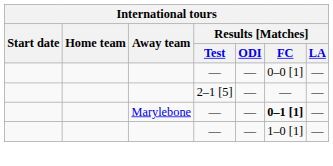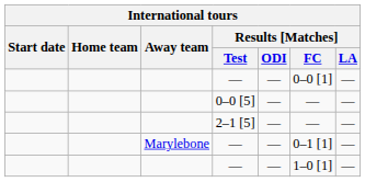 <table class="wikitable">
 <tr>
 <th colspan="7">International tours</th>
 </tr>
 <tr>
 <th rowspan="2">Start date</th>
 <th rowspan="2">Home team</th>
 <th rowspan="2">Away team</th>
 <th colspan="4">Results [Matches]</th>
 </tr>
 <tr>
 <th><a href='#'>Test</a></th>
 <th><a href='#'>ODI</a></th>
 <th><a href='#'>FC</a></th>
 <th><a href='#'>LA</a></th>
 </tr>
 <tr>
 <td><a href='#'></a></td>
 <td></td>
 <td></td>
 <td ; style="text-align:center">—</td>
 <td ; style="text-align:center">—</td>
 <td>0–0 [1]</td>
 <td ; style="text-align:center">—</td>
 </tr>
 <tr>
 <td><a href='#'></a></td>
 <td></td>
 <td></td>
+<td>0–0 [5]</td>
+<td ; style="text-align:center">—</td>
+<td ; style="text-align:center">—</td>
+<td ; style="text-align:center">—</td>
+</tr>
+<tr>
+<td><a href='#'></a></td>
+<td></td>
+<td></td>
 <td>2–1 [5]</td>
 <td ; style="text-align:center">—</td>
 <td ; style="text-align:center">—</td>
 <td ; style="text-align:center">—</td>
 </tr>
 <tr>
 <td><a href='#'></a></td>
 <td></td>
 <td><a href='#'>Marylebone</a></td>
 <td ; style="text-align:center">—</td>
 <td ; style="text-align:center">—</td>
-<td><strong>0–1 [1]</strong></td>
+<td>0–1 [1]</td>
 <td ; style="text-align:center">—</td>
 </tr>
 <tr>
 <td><a href='#'></a></td>
 <td></td>
 <td></td>
 <td ; style="text-align:center">—</td>
 <td ; style="text-align:center">—</td>
 <td>1–0 [1]</td>
 <td ; style="text-align:center">—</td>
 </tr>
 </table>
